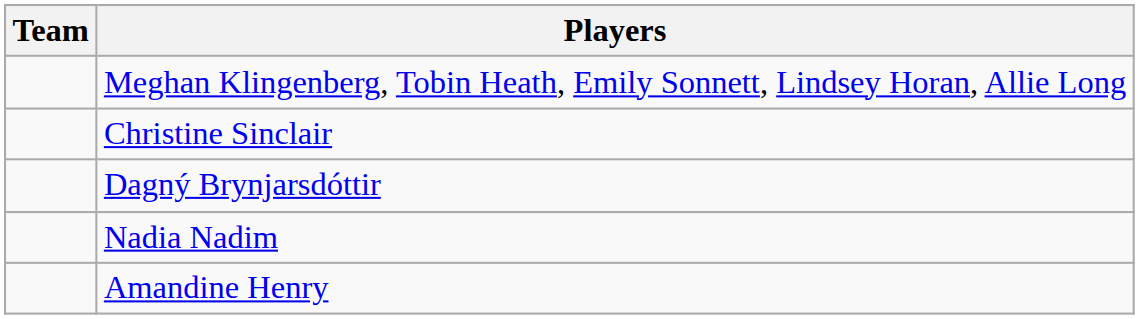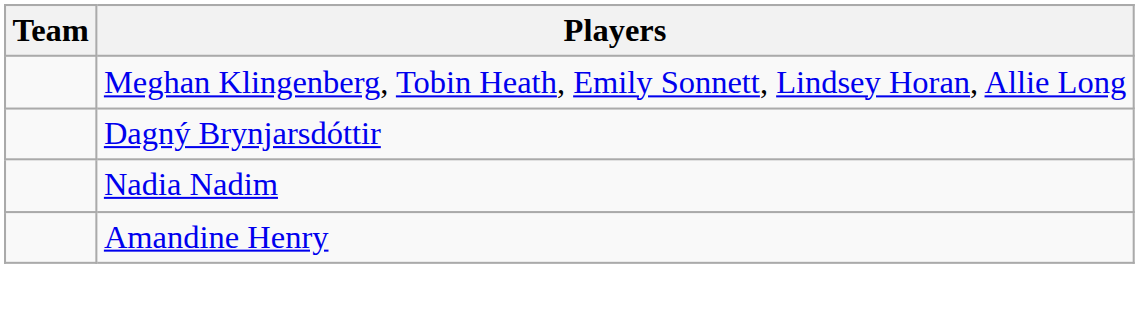 <table class="wikitable sortable" style="text-align: left;">
 <tr>
 <th>Team</th>
 <th>Players</th>
 </tr>
 <tr>
 <td></td>
 <td><a href='#'>Meghan Klingenberg</a>, <a href='#'>Tobin Heath</a>, <a href='#'>Emily Sonnett</a>, <a href='#'>Lindsey Horan</a>, <a href='#'>Allie Long</a></td>
-</tr>
-<tr>
-<td></td>
-<td><a href='#'>Christine Sinclair</a></td>
 </tr>
 <tr>
 <td></td>
 <td><a href='#'>Dagný Brynjarsdóttir</a></td>
 </tr>
 <tr>
 <td></td>
 <td><a href='#'>Nadia Nadim</a></td>
 </tr>
 <tr>
 <td></td>
 <td><a href='#'>Amandine Henry</a></td>
 </tr>
 </table>
